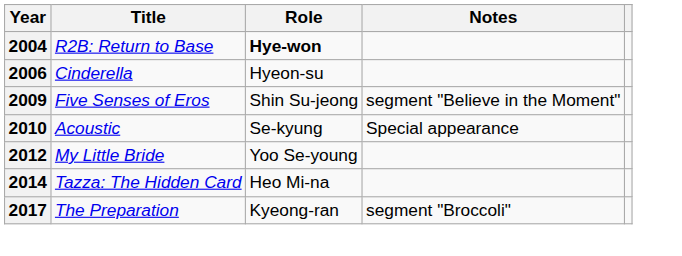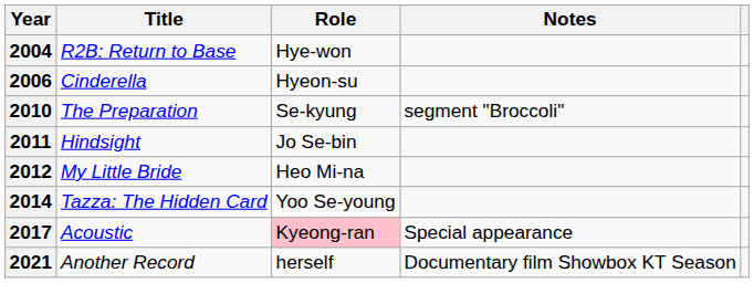 <table class="wikitable plainrowheaders sortable">
 <tr>
 <th scope="col">Year</th>
 <th scope="col">Title</th>
 <th scope="col">Role</th>
 <th scope="col">Notes</th>
 <th scope="col" class="unsortable"></th>
 </tr>
 <tr>
 <th scope="row">2004</th>
 <td><em><a href='#'>R2B: Return to Base</a></em></td>
-<td><strong>Hye-won</strong></td>
+<td>Hye-won</td>
 <td></td>
 <td style="text-align:center"></td>
 </tr>
 <tr>
 <th scope="row">2006</th>
 <td><em><a href='#'>Cinderella</a></em></td>
 <td>Hyeon-su</td>
 <td></td>
 <td style="text-align:center"></td>
 </tr>
 <tr>
-<th scope="row">2009</th>
-<td><em><a href='#'>Five Senses of Eros</a></em></td>
-<td>Shin Su-jeong</td>
-<td>segment "Believe in the Moment"</td>
+<th scope="row">2010</th>
+<td><em><a href='#'>The Preparation</a></em></td>
+<td>Se-kyung</td>
+<td>segment "Broccoli"</td>
 <td style="text-align:center"></td>
 </tr>
 <tr>
-<th scope="row">2010</th>
-<td><em><a href='#'>Acoustic</a></em></td>
-<td>Se-kyung</td>
-<td>Special appearance</td>
+<th scope="row">2011</th>
+<td><em><a href='#'>Hindsight</a></em></td>
+<td>Jo Se-bin</td>
+<td></td>
 <td style="text-align:center"></td>
 </tr>
 <tr>
 <th scope="row">2012</th>
 <td><em><a href='#'>My Little Bride</a></em></td>
-<td>Yoo Se-young</td>
+<td>Heo Mi-na</td>
 <td></td>
 <td style="text-align:center"></td>
 </tr>
 <tr>
 <th scope="row">2014</th>
 <td><em><a href='#'>Tazza: The Hidden Card</a></em></td>
-<td>Heo Mi-na</td>
+<td>Yoo Se-young</td>
 <td></td>
 <td style="text-align:center"></td>
 </tr>
 <tr>
 <th scope="row">2017</th>
-<td><em><a href='#'>The Preparation</a></em></td>
-<td>Kyeong-ran</td>
-<td>segment "Broccoli"</td>
+<td><em><a href='#'>Acoustic</a></em></td>
+<td style="background: pink;">Kyeong-ran</td>
+<td>Special appearance</td>
+<td style="text-align:center"></td>
+</tr>
+<tr>
+<th scope="row">2021</th>
+<td><em>Another Record</em></td>
+<td>herself</td>
+<td>Documentary film Showbox KT Season</td>
 <td style="text-align:center"></td>
 </tr>
 </table>
